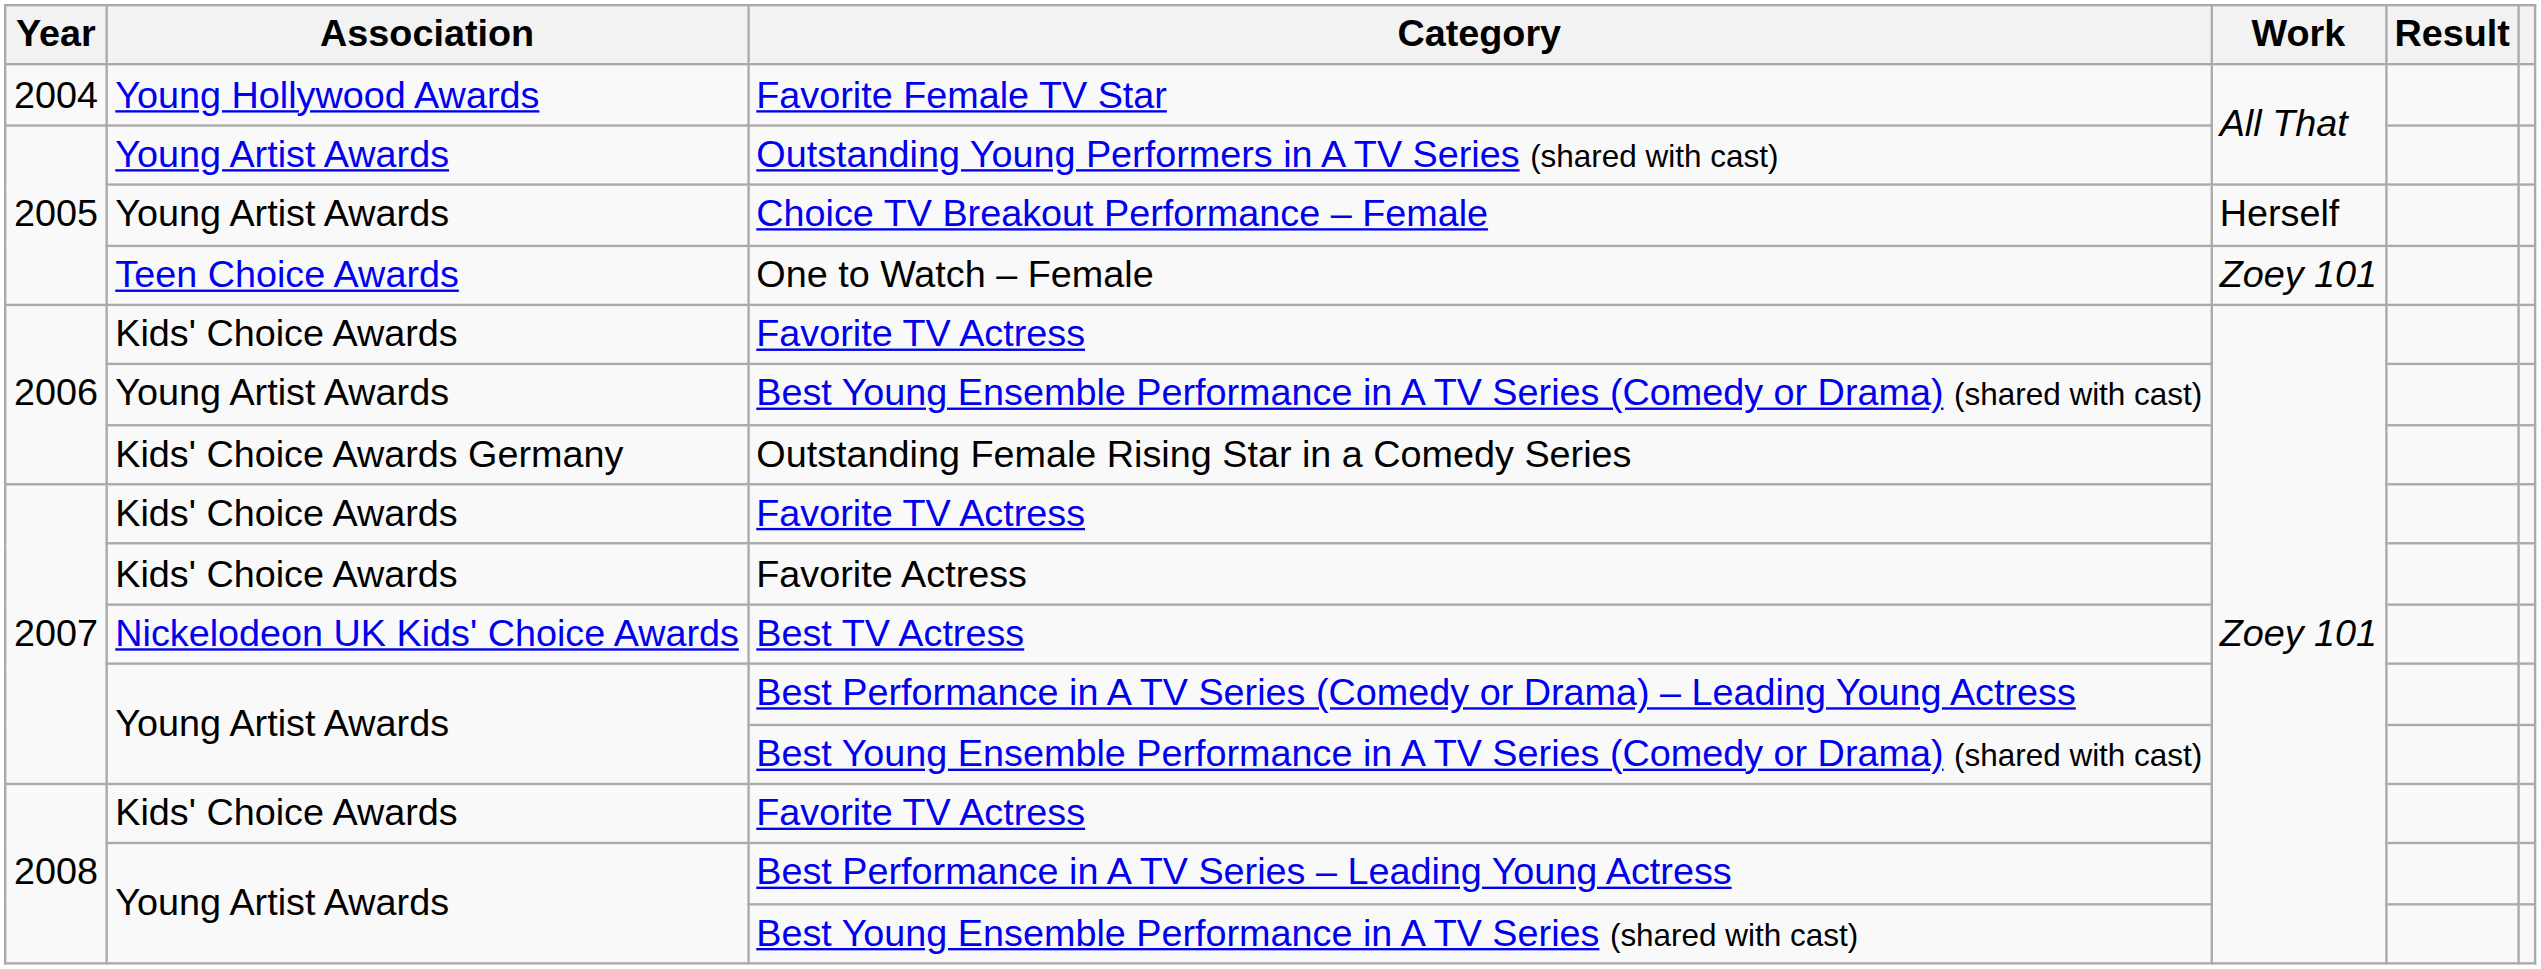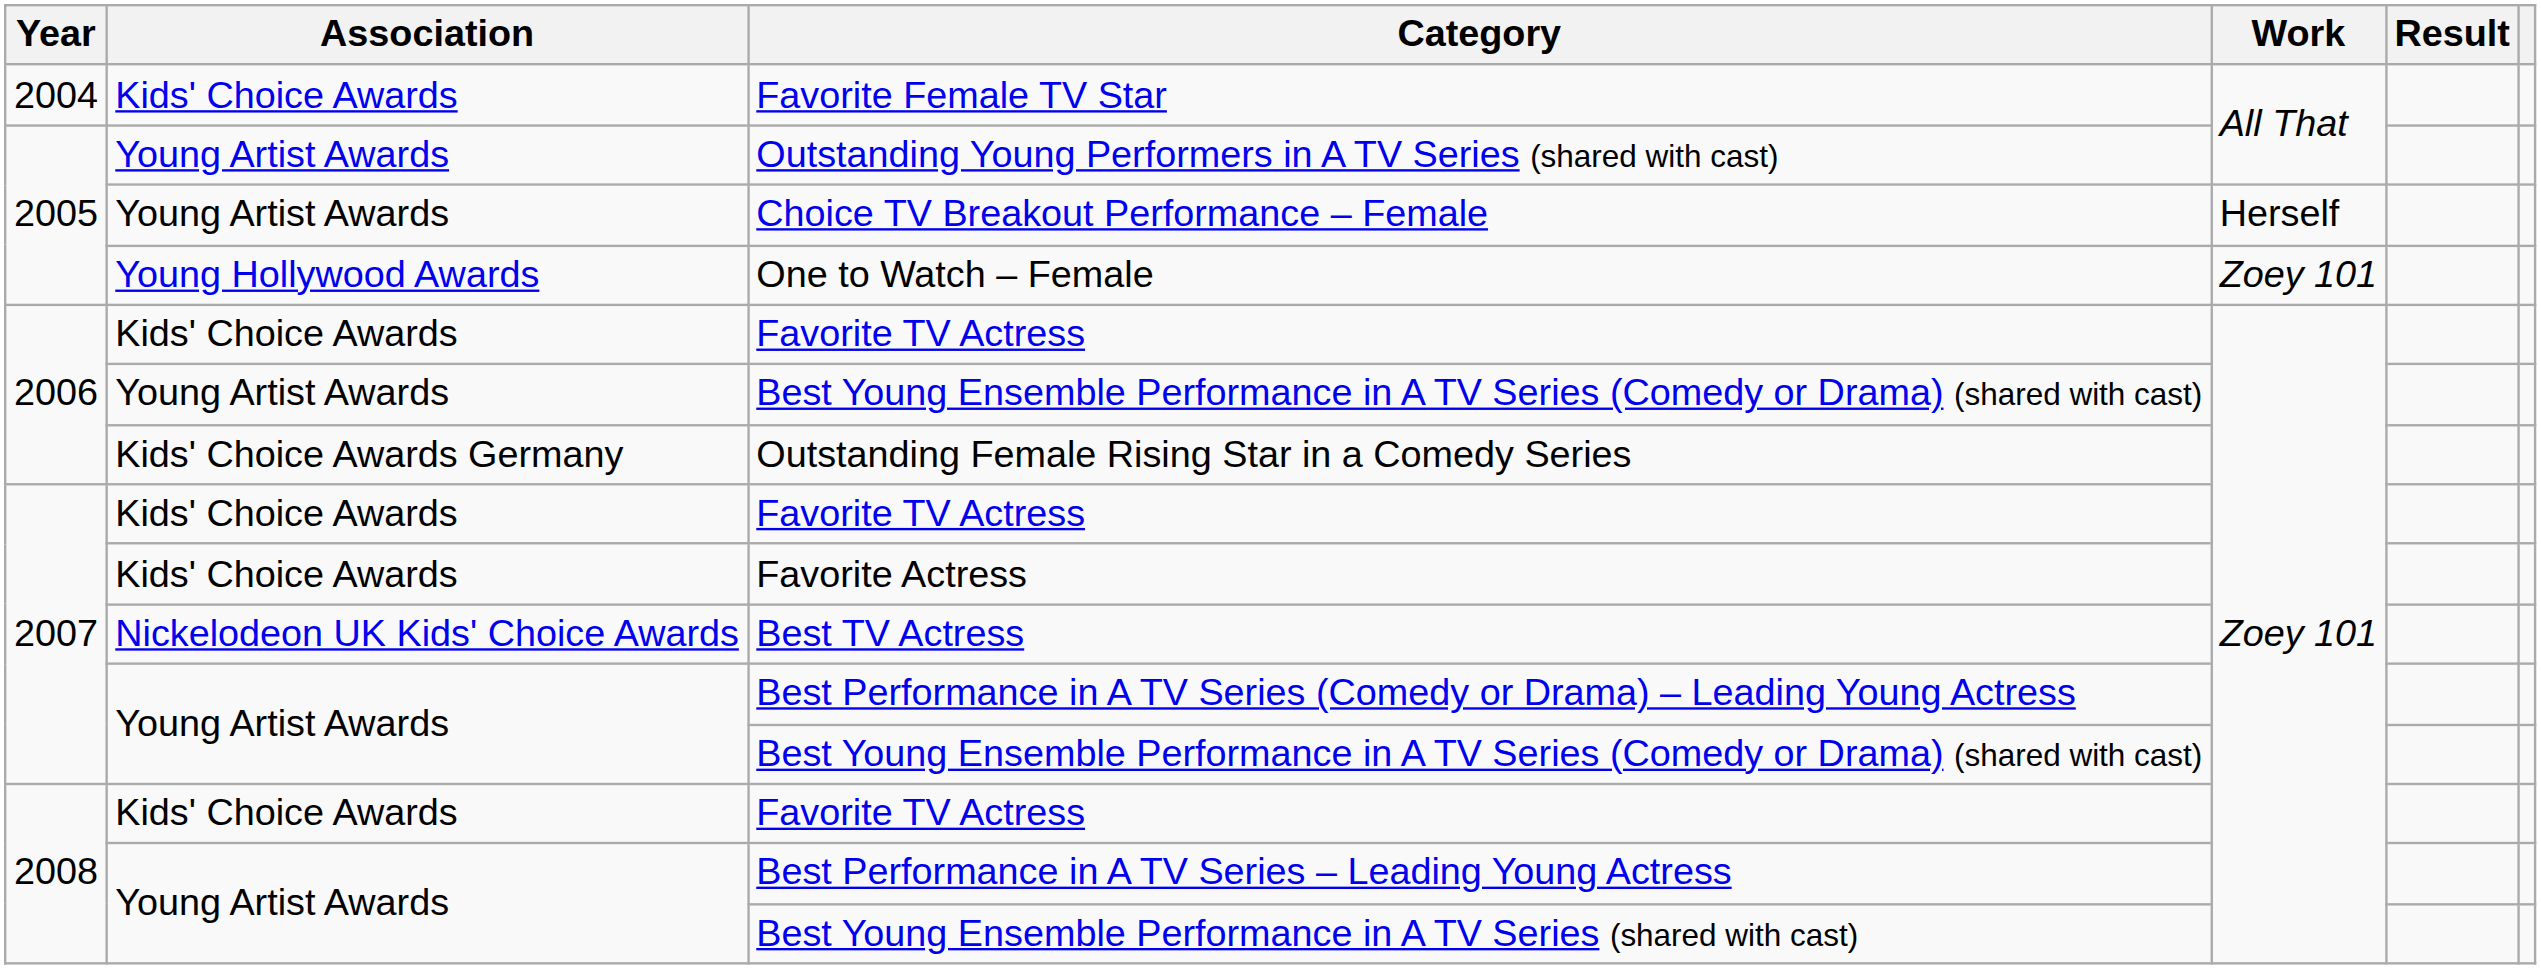 <table class="wikitable">
 <tr>
 <th>Year</th>
 <th>Association</th>
 <th>Category</th>
 <th>Work</th>
 <th>Result</th>
 <th></th>
 </tr>
 <tr>
 <td>2004</td>
-<td><a href='#'>Young Hollywood Awards</a></td>
+<td><a href='#'>Kids' Choice Awards</a></td>
 <td><a href='#'>Favorite Female TV Star</a></td>
 <td rowspan=2><em>All That</em></td>
 <td></td>
 <td></td>
 </tr>
 <tr>
 <td rowspan=3>2005</td>
 <td><a href='#'>Young Artist Awards</a></td>
 <td><a href='#'>Outstanding Young Performers in A TV Series</a> <small>(shared with cast)</small></td>
 <td></td>
 <td></td>
 </tr>
 <tr>
 <td>Young Artist Awards</td>
 <td><a href='#'>Choice TV Breakout Performance – Female</a></td>
 <td>Herself</td>
 <td></td>
 <td></td>
 </tr>
 <tr>
-<td><a href='#'>Teen Choice Awards</a></td>
+<td><a href='#'>Young Hollywood Awards</a></td>
 <td>One to Watch – Female</td>
 <td><em>Zoey 101</em></td>
 <td></td>
 <td></td>
 </tr>
 <tr>
 <td rowspan="3">2006</td>
 <td>Kids' Choice Awards</td>
 <td><a href='#'>Favorite TV Actress</a></td>
 <td rowspan="11"><em>Zoey 101</em></td>
 <td></td>
 <td></td>
 </tr>
 <tr>
 <td>Young Artist Awards</td>
 <td><a href='#'>Best Young Ensemble Performance in A TV Series (Comedy or Drama)</a> <small>(shared with cast)</small></td>
 <td></td>
 <td></td>
 </tr>
 <tr>
 <td>Kids' Choice Awards Germany</td>
 <td>Outstanding Female Rising Star in a Comedy Series</td>
 <td></td>
 <td></td>
 </tr>
 <tr>
 <td rowspan=5>2007</td>
 <td>Kids' Choice Awards</td>
 <td><a href='#'>Favorite TV Actress</a></td>
 <td></td>
 <td></td>
 </tr>
 <tr>
 <td>Kids' Choice Awards</td>
 <td>Favorite Actress</td>
 <td></td>
 <td></td>
 </tr>
 <tr>
 <td><a href='#'>Nickelodeon UK Kids' Choice Awards</a></td>
 <td><a href='#'>Best TV Actress</a></td>
 <td></td>
 <td></td>
 </tr>
 <tr>
 <td rowspan=2>Young Artist Awards</td>
 <td><a href='#'>Best Performance in A TV Series (Comedy or Drama) – Leading Young Actress</a></td>
 <td></td>
 <td></td>
 </tr>
 <tr>
 <td><a href='#'>Best Young Ensemble Performance in A TV Series (Comedy or Drama)</a> <small>(shared with cast)</small></td>
 <td></td>
 <td></td>
 </tr>
 <tr>
 <td rowspan=3>2008</td>
 <td>Kids' Choice Awards</td>
 <td><a href='#'>Favorite TV Actress</a></td>
 <td></td>
 <td></td>
 </tr>
 <tr>
 <td rowspan=2>Young Artist Awards</td>
 <td><a href='#'>Best Performance in A TV Series – Leading Young Actress</a></td>
 <td></td>
 <td></td>
 </tr>
 <tr>
 <td><a href='#'>Best Young Ensemble Performance in A TV Series</a> <small>(shared with cast)</small></td>
 <td></td>
 <td></td>
 </tr>
 </table>
